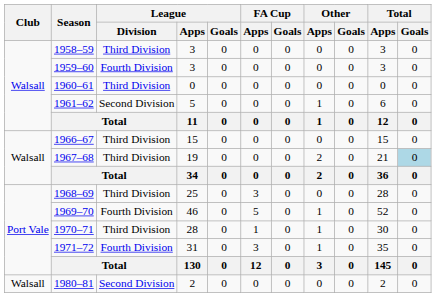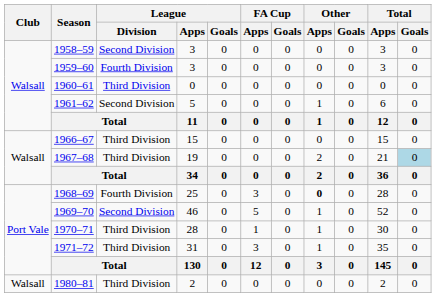 <table class="wikitable" style="text-align:center">
 <tr>
 <th rowspan="2">Club</th>
 <th rowspan="2">Season</th>
 <th colspan="3">League</th>
 <th colspan="2">FA Cup</th>
 <th colspan="2">Other</th>
 <th colspan="2">Total</th>
 </tr>
 <tr>
 <th>Division</th>
 <th>Apps</th>
 <th>Goals</th>
 <th>Apps</th>
 <th>Goals</th>
 <th>Apps</th>
 <th>Goals</th>
 <th>Apps</th>
 <th>Goals</th>
 </tr>
 <tr>
 <td rowspan="5"><a href='#'>Walsall</a></td>
 <td><a href='#'>1958–59</a></td>
-<td><a href='#'>Third Division</a></td>
+<td><a href='#'>Second Division</a></td>
 <td>3</td>
 <td>0</td>
 <td>0</td>
 <td>0</td>
 <td>0</td>
 <td>0</td>
 <td>3</td>
 <td>0</td>
 </tr>
 <tr>
 <td><a href='#'>1959–60</a></td>
 <td><a href='#'>Fourth Division</a></td>
 <td>3</td>
 <td>0</td>
 <td>0</td>
 <td>0</td>
 <td>0</td>
 <td>0</td>
 <td>3</td>
 <td>0</td>
 </tr>
 <tr>
 <td><a href='#'>1960–61</a></td>
 <td><a href='#'>Third Division</a></td>
 <td>0</td>
 <td>0</td>
 <td>0</td>
 <td>0</td>
 <td>0</td>
 <td>0</td>
 <td>0</td>
 <td>0</td>
 </tr>
 <tr>
 <td><a href='#'>1961–62</a></td>
 <td>Second Division</td>
 <td>5</td>
 <td>0</td>
 <td>0</td>
 <td>0</td>
 <td>1</td>
 <td>0</td>
 <td>6</td>
 <td>0</td>
 </tr>
 <tr>
 <th colspan="2">Total</th>
 <th>11</th>
 <th>0</th>
 <th>0</th>
 <th>0</th>
 <th>1</th>
 <th>0</th>
 <th>12</th>
 <th>0</th>
 </tr>
 <tr>
 <td rowspan="3">Walsall</td>
 <td><a href='#'>1966–67</a></td>
 <td>Third Division</td>
 <td>15</td>
 <td>0</td>
 <td>0</td>
 <td>0</td>
 <td>0</td>
 <td>0</td>
 <td>15</td>
 <td>0</td>
 </tr>
 <tr>
 <td><a href='#'>1967–68</a></td>
 <td>Third Division</td>
 <td>19</td>
 <td>0</td>
 <td>0</td>
 <td>0</td>
 <td>2</td>
 <td>0</td>
 <td>21</td>
 <td style="background: lightblue;">0</td>
 </tr>
 <tr>
 <th colspan="2">Total</th>
 <th>34</th>
 <th>0</th>
 <th>0</th>
 <th>0</th>
 <th>2</th>
 <th>0</th>
 <th>36</th>
 <th>0</th>
 </tr>
 <tr>
 <td rowspan="5"><a href='#'>Port Vale</a></td>
 <td><a href='#'>1968–69</a></td>
-<td>Third Division</td>
+<td>Fourth Division</td>
 <td>25</td>
 <td>0</td>
 <td>3</td>
 <td>0</td>
-<td>0</td>
+<td><strong>0</strong></td>
 <td>0</td>
 <td>28</td>
 <td>0</td>
 </tr>
 <tr>
 <td><a href='#'>1969–70</a></td>
-<td>Fourth Division</td>
+<td><a href='#'>Second Division</a></td>
 <td>46</td>
 <td>0</td>
 <td>5</td>
 <td>0</td>
 <td>1</td>
 <td>0</td>
 <td>52</td>
 <td>0</td>
 </tr>
 <tr>
 <td><a href='#'>1970–71</a></td>
 <td>Third Division</td>
 <td>28</td>
 <td>0</td>
 <td>1</td>
 <td>0</td>
 <td>1</td>
 <td>0</td>
 <td>30</td>
 <td>0</td>
 </tr>
 <tr>
 <td><a href='#'>1971–72</a></td>
-<td><a href='#'>Fourth Division</a></td>
+<td>Third Division</td>
 <td>31</td>
 <td>0</td>
 <td>3</td>
 <td>0</td>
 <td>1</td>
 <td>0</td>
 <td>35</td>
 <td>0</td>
 </tr>
 <tr>
 <th colspan="2">Total</th>
 <th>130</th>
 <th>0</th>
 <th>12</th>
 <th>0</th>
 <th>3</th>
 <th>0</th>
 <th>145</th>
 <th>0</th>
 </tr>
 <tr>
 <td>Walsall</td>
 <td><a href='#'>1980–81</a></td>
-<td><a href='#'>Second Division</a></td>
+<td>Third Division</td>
 <td>2</td>
 <td>0</td>
 <td>0</td>
 <td>0</td>
 <td>0</td>
 <td>0</td>
 <td>2</td>
 <td>0</td>
 </tr>
 </table>
